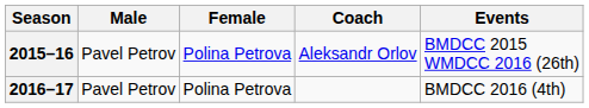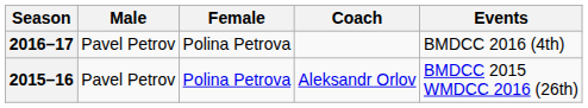 <table class="wikitable">
 <tr>
 <th scope="col">Season</th>
 <th scope="col">Male</th>
 <th scope="col">Female</th>
 <th scope="col">Coach</th>
 <th scope="col">Events</th>
 </tr>
 <tr>
+<th scope="row">2016–17</th>
+<td>Pavel Petrov</td>
+<td>Polina Petrova</td>
+<td></td>
+<td>BMDCC 2016 (4th)</td>
+</tr>
+<tr>
 <th scope="row">2015–16</th>
 <td>Pavel Petrov</td>
 <td><a href='#'>Polina Petrova</a></td>
 <td><a href='#'>Aleksandr Orlov</a></td>
 <td><a href='#'>BMDCC</a> 2015 <br><a href='#'>WMDCC 2016</a> (26th)</td>
 </tr>
-<tr>
-<th scope="row">2016–17</th>
-<td>Pavel Petrov</td>
-<td>Polina Petrova</td>
-<td></td>
-<td>BMDCC 2016 (4th)</td>
-</tr>
 </table>
